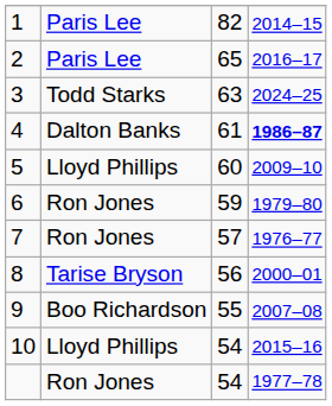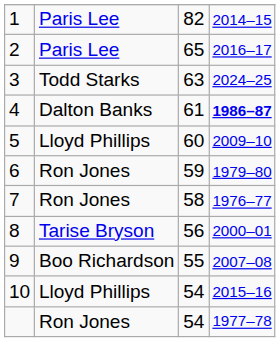 <table class="wikitable">
 <tr>
 </tr>
 <tr>
 <td>1</td>
 <td><a href='#'>Paris Lee</a></td>
 <td>82</td>
 <td style="font-size:80%;"><a href='#'>2014–15</a></td>
 </tr>
 <tr>
 <td>2</td>
 <td><a href='#'>Paris Lee</a></td>
 <td>65</td>
 <td style="font-size:80%;"><a href='#'>2016–17</a></td>
 </tr>
 <tr>
 <td>3</td>
 <td>Todd Starks</td>
 <td>63</td>
 <td style="font-size:80%;"><a href='#'>2024–25</a></td>
 </tr>
 <tr>
 <td>4</td>
 <td>Dalton Banks</td>
 <td>61</td>
 <td style="font-size:80%;"><strong><a href='#'>1986–87</a></strong></td>
 </tr>
 <tr>
 <td>5</td>
 <td>Lloyd Phillips</td>
 <td>60</td>
 <td style="font-size:80%;"><a href='#'>2009–10</a></td>
 </tr>
 <tr>
 <td>6</td>
 <td>Ron Jones</td>
 <td>59</td>
 <td style="font-size:80%;"><a href='#'>1979–80</a></td>
 </tr>
 <tr>
 <td>7</td>
 <td>Ron Jones</td>
-<td>57</td>
+<td>58</td>
 <td style="font-size:80%;"><a href='#'>1976–77</a></td>
 </tr>
 <tr>
 <td>8</td>
 <td><a href='#'>Tarise Bryson</a></td>
 <td>56</td>
 <td style="font-size:80%;"><a href='#'>2000–01</a></td>
 </tr>
 <tr>
 <td>9</td>
 <td>Boo Richardson</td>
 <td>55</td>
 <td style="font-size:80%;"><a href='#'>2007–08</a></td>
 </tr>
 <tr>
 <td>10</td>
 <td>Lloyd Phillips</td>
 <td>54</td>
 <td style="font-size:80%;"><a href='#'>2015–16</a></td>
 </tr>
 <tr>
 <td></td>
 <td>Ron Jones</td>
 <td>54</td>
 <td style="font-size:80%;"><a href='#'>1977–78</a></td>
 </tr>
 </table>
